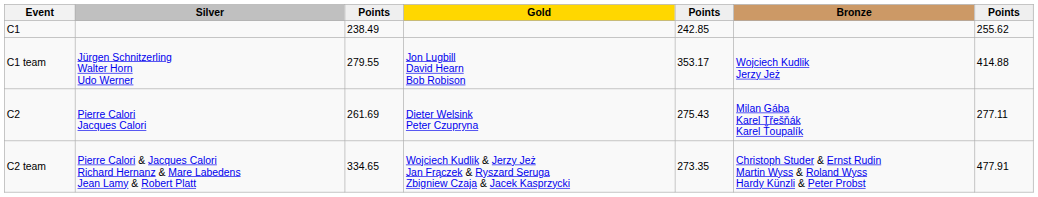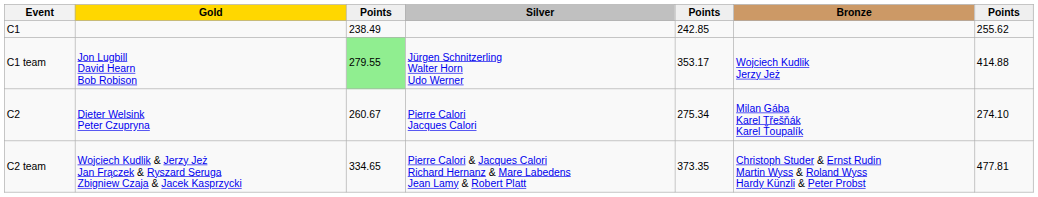 <table class="wikitable" width=100%>
 <tr>
 <th>Event</th>
+<td align=center bgcolor="gold"><strong>Gold</strong></td>
+<td align=center bgcolor="EFEFEF"><strong>Points</strong></td>
 <td align=center bgcolor="silver"><strong>Silver</strong></td>
-<td align=center bgcolor="EFEFEF"><strong>Points</strong></td>
-<td align=center bgcolor="gold"><strong>Gold</strong></td>
 <td align=center bgcolor="EFEFEF"><strong>Points</strong></td>
 <td align=center bgcolor="CC9966"><strong>Bronze</strong></td>
 <td align=center bgcolor="EFEFEF"><strong>Points</strong></td>
 </tr>
 <tr>
 <td>C1</td>
 <td></td>
 <td>238.49</td>
 <td></td>
 <td>242.85</td>
 <td></td>
 <td>255.62</td>
 </tr>
 <tr>
 <td>C1 team</td>
+<td><br><a href='#'>Jon Lugbill</a><br><a href='#'>David Hearn</a><br><a href='#'>Bob Robison</a></td>
+<td style="background: lightgreen;">279.55</td>
 <td><br><a href='#'>Jürgen Schnitzerling</a><br><a href='#'>Walter Horn</a><br><a href='#'>Udo Werner</a></td>
-<td>279.55</td>
-<td><br><a href='#'>Jon Lugbill</a><br><a href='#'>David Hearn</a><br><a href='#'>Bob Robison</a></td>
 <td>353.17</td>
 <td><br><a href='#'>Wojciech Kudlik</a><br><a href='#'>Jerzy Jeż</a></td>
 <td>414.88</td>
 </tr>
 <tr>
 <td>C2</td>
+<td><br><a href='#'>Dieter Welsink</a><br><a href='#'>Peter Czupryna</a></td>
+<td>260.67</td>
 <td><br><a href='#'>Pierre Calori</a><br><a href='#'>Jacques Calori</a></td>
-<td>261.69</td>
-<td><br><a href='#'>Dieter Welsink</a><br><a href='#'>Peter Czupryna</a></td>
-<td>275.43</td>
+<td>275.34</td>
 <td><br><a href='#'>Milan Gába</a><br><a href='#'>Karel Třešňák</a><br><a href='#'>Karel Ťoupalík</a></td>
-<td>277.11</td>
+<td>274.10</td>
 </tr>
 <tr>
 <td>C2 team</td>
+<td><br><a href='#'>Wojciech Kudlik</a> & <a href='#'>Jerzy Jeż</a><br><a href='#'>Jan Frączek</a> & <a href='#'>Ryszard Seruga</a><br><a href='#'>Zbigniew Czaja</a> & <a href='#'>Jacek Kasprzycki</a></td>
+<td>334.65</td>
 <td><br><a href='#'>Pierre Calori</a> & <a href='#'>Jacques Calori</a><br><a href='#'>Richard Hernanz</a> & <a href='#'>Mare Labedens</a><br><a href='#'>Jean Lamy</a> & <a href='#'>Robert Platt</a></td>
-<td>334.65</td>
-<td><br><a href='#'>Wojciech Kudlik</a> & <a href='#'>Jerzy Jeż</a><br><a href='#'>Jan Frączek</a> & <a href='#'>Ryszard Seruga</a><br><a href='#'>Zbigniew Czaja</a> & <a href='#'>Jacek Kasprzycki</a></td>
-<td>273.35</td>
+<td>373.35</td>
 <td><br><a href='#'>Christoph Studer</a> & <a href='#'>Ernst Rudin</a><br><a href='#'>Martin Wyss</a> & <a href='#'>Roland Wyss</a><br><a href='#'>Hardy Künzli</a> & <a href='#'>Peter Probst</a></td>
-<td>477.91</td>
+<td>477.81</td>
 </tr>
 </table>
